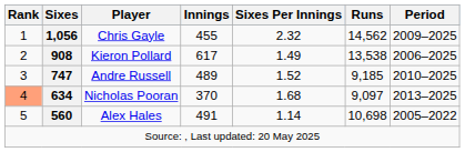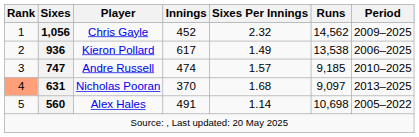 <table class="wikitable sortable" style="text-align:center;">
 <tr style="background:#9cf;">
 <th scope="col" style="text-align:center;">Rank</th>
 <th scope="col" style="text-align:center;">Sixes</th>
 <th scope="col" style="text-align:center;">Player</th>
 <th scope="col" style="text-align:center;">Innings</th>
 <th scope="col" style="text-align:center;">Sixes Per Innings</th>
 <th scope="col" style="text-align:center;">Runs</th>
 <th scope="col" style="text-align:center;">Period</th>
 </tr>
 <tr>
 <td>1</td>
 <th>1,056</th>
 <td> <a href='#'>Chris Gayle</a></td>
-<td>455</td>
+<td>452</td>
 <td>2.32</td>
 <td>14,562</td>
 <td>2009–2025</td>
 </tr>
 <tr>
 <td>2</td>
-<th>908</th>
+<th>936</th>
 <td> <a href='#'>Kieron Pollard</a></td>
 <td>617</td>
 <td>1.49</td>
 <td>13,538</td>
 <td>2006–2025</td>
 </tr>
 <tr>
 <td>3</td>
 <th>747</th>
 <td> <a href='#'>Andre Russell</a></td>
-<td>489</td>
-<td>1.52</td>
+<td>474</td>
+<td>1.57</td>
 <td>9,185</td>
 <td>2010–2025</td>
 </tr>
 <tr>
 <td style="background: lightsalmon;">4</td>
-<th>634</th>
+<th>631</th>
 <td> <a href='#'>Nicholas Pooran</a></td>
 <td>370</td>
 <td>1.68</td>
 <td>9,097</td>
 <td>2013–2025</td>
 </tr>
 <tr>
 <td>5</td>
 <th>560</th>
 <td> <a href='#'>Alex Hales</a></td>
 <td>491</td>
 <td>1.14</td>
 <td>10,698</td>
 <td>2005–2022</td>
 </tr>
 <tr>
 <td colspan="8"><small>Source: , Last updated: 20 May 2025</small></td>
 </tr>
 </table>
